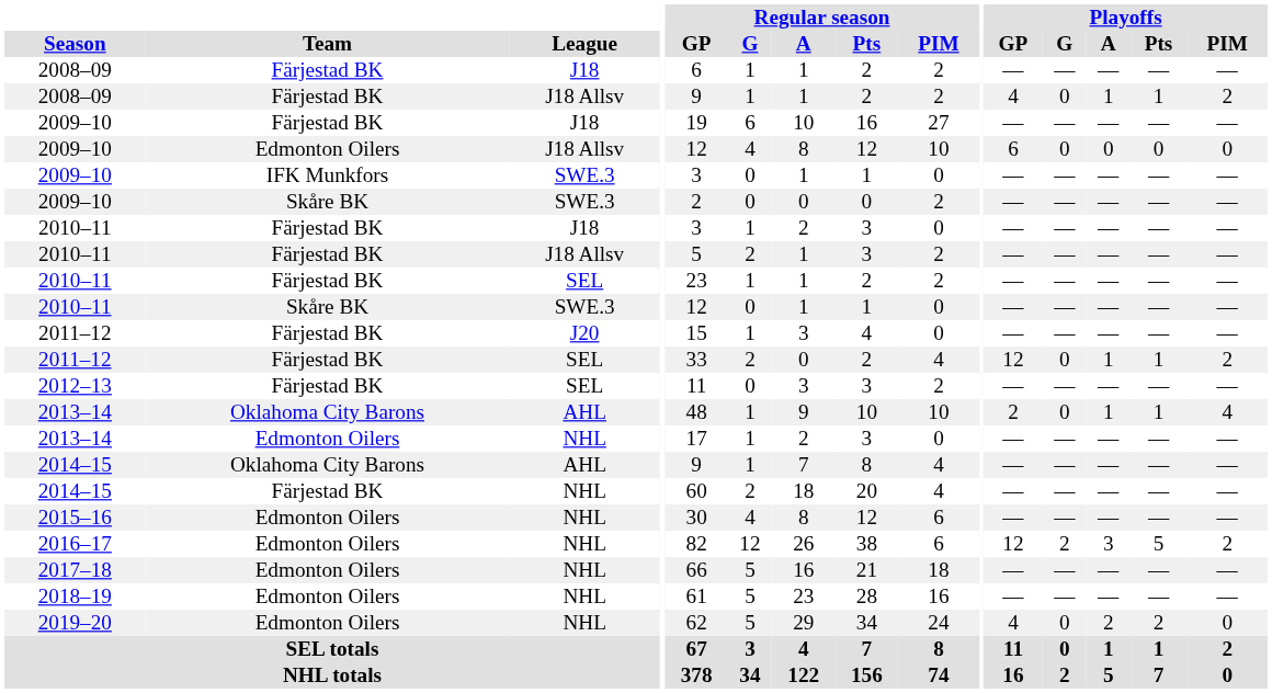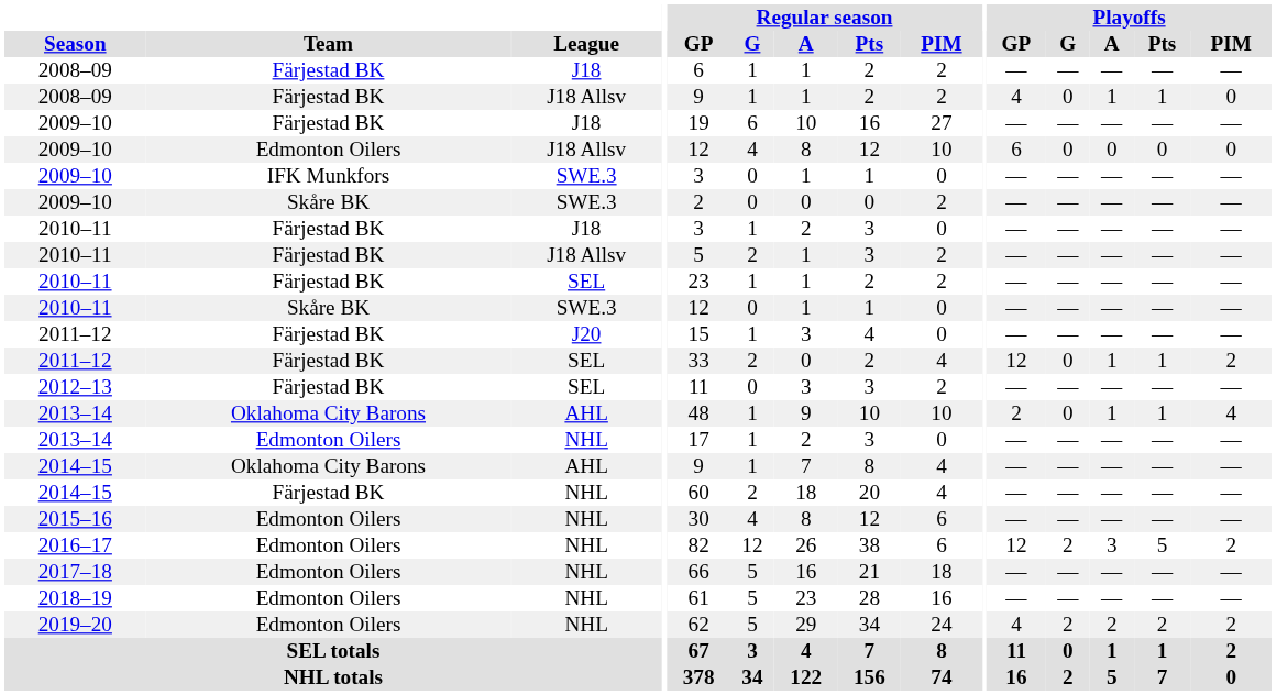 <table border="0" cellpadding="1" cellspacing="0" style="text-align:center; width:60em">
 <tr bgcolor="#e0e0e0">
 <th colspan="3" bgcolor="#ffffff"></th>
 <th rowspan="99" bgcolor="#ffffff"></th>
 <th colspan="5"><a href='#'>Regular season</a></th>
 <th rowspan="99" bgcolor="#ffffff"></th>
 <th colspan="5"><a href='#'>Playoffs</a></th>
 </tr>
 <tr bgcolor="#e0e0e0">
 <th><a href='#'>Season</a></th>
 <th>Team</th>
 <th>League</th>
 <th>GP</th>
 <th><a href='#'>G</a></th>
 <th><a href='#'>A</a></th>
 <th><a href='#'>Pts</a></th>
 <th><a href='#'>PIM</a></th>
 <th>GP</th>
 <th>G</th>
 <th>A</th>
 <th>Pts</th>
 <th>PIM</th>
 </tr>
 <tr>
 <td>2008–09</td>
 <td><a href='#'>Färjestad BK</a></td>
 <td><a href='#'>J18</a></td>
 <td>6</td>
 <td>1</td>
 <td>1</td>
 <td>2</td>
 <td>2</td>
 <td>—</td>
 <td>—</td>
 <td>—</td>
 <td>—</td>
 <td>—</td>
 </tr>
 <tr bgcolor="#f0f0f0">
 <td>2008–09</td>
 <td>Färjestad BK</td>
 <td>J18 Allsv</td>
 <td>9</td>
 <td>1</td>
 <td>1</td>
 <td>2</td>
 <td>2</td>
 <td>4</td>
 <td>0</td>
 <td>1</td>
 <td>1</td>
-<td>2</td>
+<td>0</td>
 </tr>
 <tr>
 <td>2009–10</td>
 <td>Färjestad BK</td>
 <td>J18</td>
 <td>19</td>
 <td>6</td>
 <td>10</td>
 <td>16</td>
 <td>27</td>
 <td>—</td>
 <td>—</td>
 <td>—</td>
 <td>—</td>
 <td>—</td>
 </tr>
 <tr bgcolor="#f0f0f0">
 <td>2009–10</td>
 <td>Edmonton Oilers</td>
 <td>J18 Allsv</td>
 <td>12</td>
 <td>4</td>
 <td>8</td>
 <td>12</td>
 <td>10</td>
 <td>6</td>
 <td>0</td>
 <td>0</td>
 <td>0</td>
 <td>0</td>
 </tr>
 <tr>
 <td><a href='#'>2009–10</a></td>
 <td>IFK Munkfors</td>
 <td><a href='#'>SWE.3</a></td>
 <td>3</td>
 <td>0</td>
 <td>1</td>
 <td>1</td>
 <td>0</td>
 <td>—</td>
 <td>—</td>
 <td>—</td>
 <td>—</td>
 <td>—</td>
 </tr>
 <tr bgcolor="#f0f0f0">
 <td>2009–10</td>
 <td>Skåre BK</td>
 <td>SWE.3</td>
 <td>2</td>
 <td>0</td>
 <td>0</td>
 <td>0</td>
 <td>2</td>
 <td>—</td>
 <td>—</td>
 <td>—</td>
 <td>—</td>
 <td>—</td>
 </tr>
 <tr>
 <td>2010–11</td>
 <td>Färjestad BK</td>
 <td>J18</td>
 <td>3</td>
 <td>1</td>
 <td>2</td>
 <td>3</td>
 <td>0</td>
 <td>—</td>
 <td>—</td>
 <td>—</td>
 <td>—</td>
 <td>—</td>
 </tr>
 <tr bgcolor="#f0f0f0">
 <td>2010–11</td>
 <td>Färjestad BK</td>
 <td>J18 Allsv</td>
 <td>5</td>
 <td>2</td>
 <td>1</td>
 <td>3</td>
 <td>2</td>
 <td>—</td>
 <td>—</td>
 <td>—</td>
 <td>—</td>
 <td>—</td>
 </tr>
 <tr>
 <td><a href='#'>2010–11</a></td>
 <td>Färjestad BK</td>
 <td><a href='#'>SEL</a></td>
 <td>23</td>
 <td>1</td>
 <td>1</td>
 <td>2</td>
 <td>2</td>
 <td>—</td>
 <td>—</td>
 <td>—</td>
 <td>—</td>
 <td>—</td>
 </tr>
 <tr bgcolor="#f0f0f0">
 <td><a href='#'>2010–11</a></td>
 <td>Skåre BK</td>
 <td>SWE.3</td>
 <td>12</td>
 <td>0</td>
 <td>1</td>
 <td>1</td>
 <td>0</td>
 <td>—</td>
 <td>—</td>
 <td>—</td>
 <td>—</td>
 <td>—</td>
 </tr>
 <tr>
 <td>2011–12</td>
 <td>Färjestad BK</td>
 <td><a href='#'>J20</a></td>
 <td>15</td>
 <td>1</td>
 <td>3</td>
 <td>4</td>
 <td>0</td>
 <td>—</td>
 <td>—</td>
 <td>—</td>
 <td>—</td>
 <td>—</td>
 </tr>
 <tr bgcolor="#f0f0f0">
 <td><a href='#'>2011–12</a></td>
 <td>Färjestad BK</td>
 <td>SEL</td>
 <td>33</td>
 <td>2</td>
 <td>0</td>
 <td>2</td>
 <td>4</td>
 <td>12</td>
 <td>0</td>
 <td>1</td>
 <td>1</td>
 <td>2</td>
 </tr>
 <tr>
 <td><a href='#'>2012–13</a></td>
 <td>Färjestad BK</td>
 <td>SEL</td>
 <td>11</td>
 <td>0</td>
 <td>3</td>
 <td>3</td>
 <td>2</td>
 <td>—</td>
 <td>—</td>
 <td>—</td>
 <td>—</td>
 <td>—</td>
 </tr>
 <tr bgcolor="#f0f0f0">
 <td><a href='#'>2013–14</a></td>
 <td><a href='#'>Oklahoma City Barons</a></td>
 <td><a href='#'>AHL</a></td>
 <td>48</td>
 <td>1</td>
 <td>9</td>
 <td>10</td>
 <td>10</td>
 <td>2</td>
 <td>0</td>
 <td>1</td>
 <td>1</td>
 <td>4</td>
 </tr>
 <tr>
 <td><a href='#'>2013–14</a></td>
 <td><a href='#'>Edmonton Oilers</a></td>
 <td><a href='#'>NHL</a></td>
 <td>17</td>
 <td>1</td>
 <td>2</td>
 <td>3</td>
 <td>0</td>
 <td>—</td>
 <td>—</td>
 <td>—</td>
 <td>—</td>
 <td>—</td>
 </tr>
 <tr bgcolor="#f0f0f0">
 <td><a href='#'>2014–15</a></td>
 <td>Oklahoma City Barons</td>
 <td>AHL</td>
 <td>9</td>
 <td>1</td>
 <td>7</td>
 <td>8</td>
 <td>4</td>
 <td>—</td>
 <td>—</td>
 <td>—</td>
 <td>—</td>
 <td>—</td>
 </tr>
 <tr>
 <td><a href='#'>2014–15</a></td>
 <td>Färjestad BK</td>
 <td>NHL</td>
 <td>60</td>
 <td>2</td>
 <td>18</td>
 <td>20</td>
 <td>4</td>
 <td>—</td>
 <td>—</td>
 <td>—</td>
 <td>—</td>
 <td>—</td>
 </tr>
 <tr bgcolor="#f0f0f0">
 <td><a href='#'>2015–16</a></td>
 <td>Edmonton Oilers</td>
 <td>NHL</td>
 <td>30</td>
 <td>4</td>
 <td>8</td>
 <td>12</td>
 <td>6</td>
 <td>—</td>
 <td>—</td>
 <td>—</td>
 <td>—</td>
 <td>—</td>
 </tr>
 <tr>
 <td><a href='#'>2016–17</a></td>
 <td>Edmonton Oilers</td>
 <td>NHL</td>
 <td>82</td>
 <td>12</td>
 <td>26</td>
 <td>38</td>
 <td>6</td>
 <td>12</td>
 <td>2</td>
 <td>3</td>
 <td>5</td>
 <td>2</td>
 </tr>
 <tr bgcolor="#f0f0f0">
 <td><a href='#'>2017–18</a></td>
 <td>Edmonton Oilers</td>
 <td>NHL</td>
 <td>66</td>
 <td>5</td>
 <td>16</td>
 <td>21</td>
 <td>18</td>
 <td>—</td>
 <td>—</td>
 <td>—</td>
 <td>—</td>
 <td>—</td>
 </tr>
 <tr>
 <td><a href='#'>2018–19</a></td>
 <td>Edmonton Oilers</td>
 <td>NHL</td>
 <td>61</td>
 <td>5</td>
 <td>23</td>
 <td>28</td>
 <td>16</td>
 <td>—</td>
 <td>—</td>
 <td>—</td>
 <td>—</td>
 <td>—</td>
 </tr>
 <tr bgcolor="#f0f0f0">
 <td><a href='#'>2019–20</a></td>
 <td>Edmonton Oilers</td>
 <td>NHL</td>
 <td>62</td>
 <td>5</td>
 <td>29</td>
 <td>34</td>
 <td>24</td>
 <td>4</td>
-<td>0</td>
 <td>2</td>
 <td>2</td>
-<td>0</td>
+<td>2</td>
+<td>2</td>
 </tr>
 <tr bgcolor="#e0e0e0">
 <th colspan=3>SEL totals</th>
 <th>67</th>
 <th>3</th>
 <th>4</th>
 <th>7</th>
 <th>8</th>
 <th>11</th>
 <th>0</th>
 <th>1</th>
 <th>1</th>
 <th>2</th>
 </tr>
 <tr bgcolor="#e0e0e0">
 <th colspan=3>NHL totals</th>
 <th>378</th>
 <th>34</th>
 <th>122</th>
 <th>156</th>
 <th>74</th>
 <th>16</th>
 <th>2</th>
 <th>5</th>
 <th>7</th>
 <th>0</th>
 </tr>
 </table>
